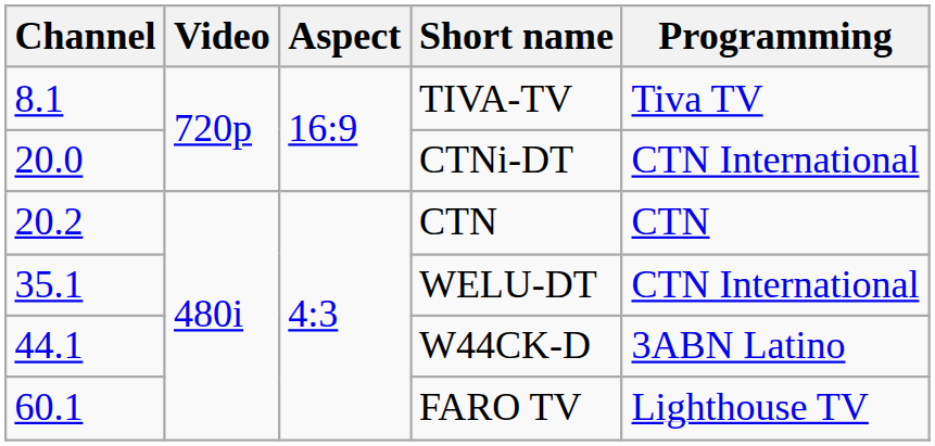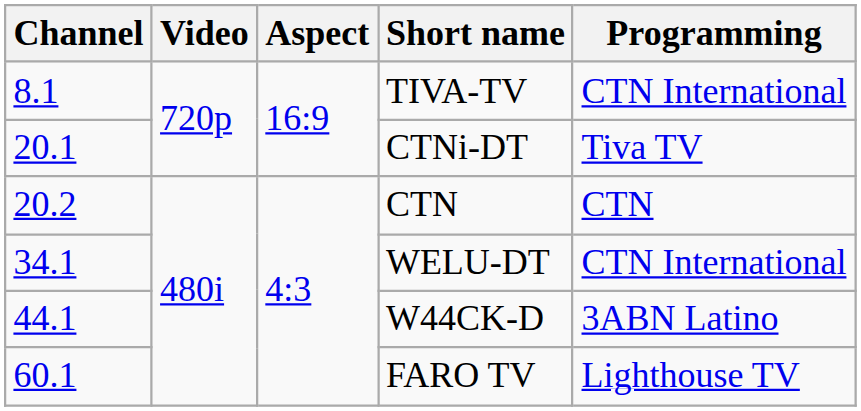 <table class="wikitable">
 <tr>
 <th>Channel</th>
 <th>Video</th>
 <th>Aspect</th>
 <th>Short name</th>
 <th>Programming</th>
 </tr>
 <tr>
 <td><a href='#'>8.1</a></td>
 <td rowspan="2"><a href='#'>720p</a></td>
 <td rowspan="2"><a href='#'>16:9</a></td>
 <td>TIVA-TV</td>
-<td><a href='#'>Tiva TV</a></td>
+<td><a href='#'>CTN International</a></td>
 </tr>
 <tr>
-<td><a href='#'>20.0</a></td>
+<td><a href='#'>20.1</a></td>
 <td>CTNi-DT</td>
-<td><a href='#'>CTN International</a></td>
+<td><a href='#'>Tiva TV</a></td>
 </tr>
 <tr>
 <td><a href='#'>20.2</a></td>
 <td rowspan=4><a href='#'>480i</a></td>
 <td rowspan=4><a href='#'>4:3</a></td>
 <td>CTN</td>
 <td><a href='#'>CTN</a></td>
 </tr>
 <tr>
-<td><a href='#'>35.1</a></td>
+<td><a href='#'>34.1</a></td>
 <td>WELU-DT</td>
 <td><a href='#'>CTN International</a></td>
 </tr>
 <tr>
 <td><a href='#'>44.1</a></td>
 <td>W44CK-D</td>
 <td><a href='#'>3ABN Latino</a></td>
 </tr>
 <tr>
 <td><a href='#'>60.1</a></td>
 <td>FARO TV</td>
 <td><a href='#'>Lighthouse TV</a></td>
 </tr>
 </table>
